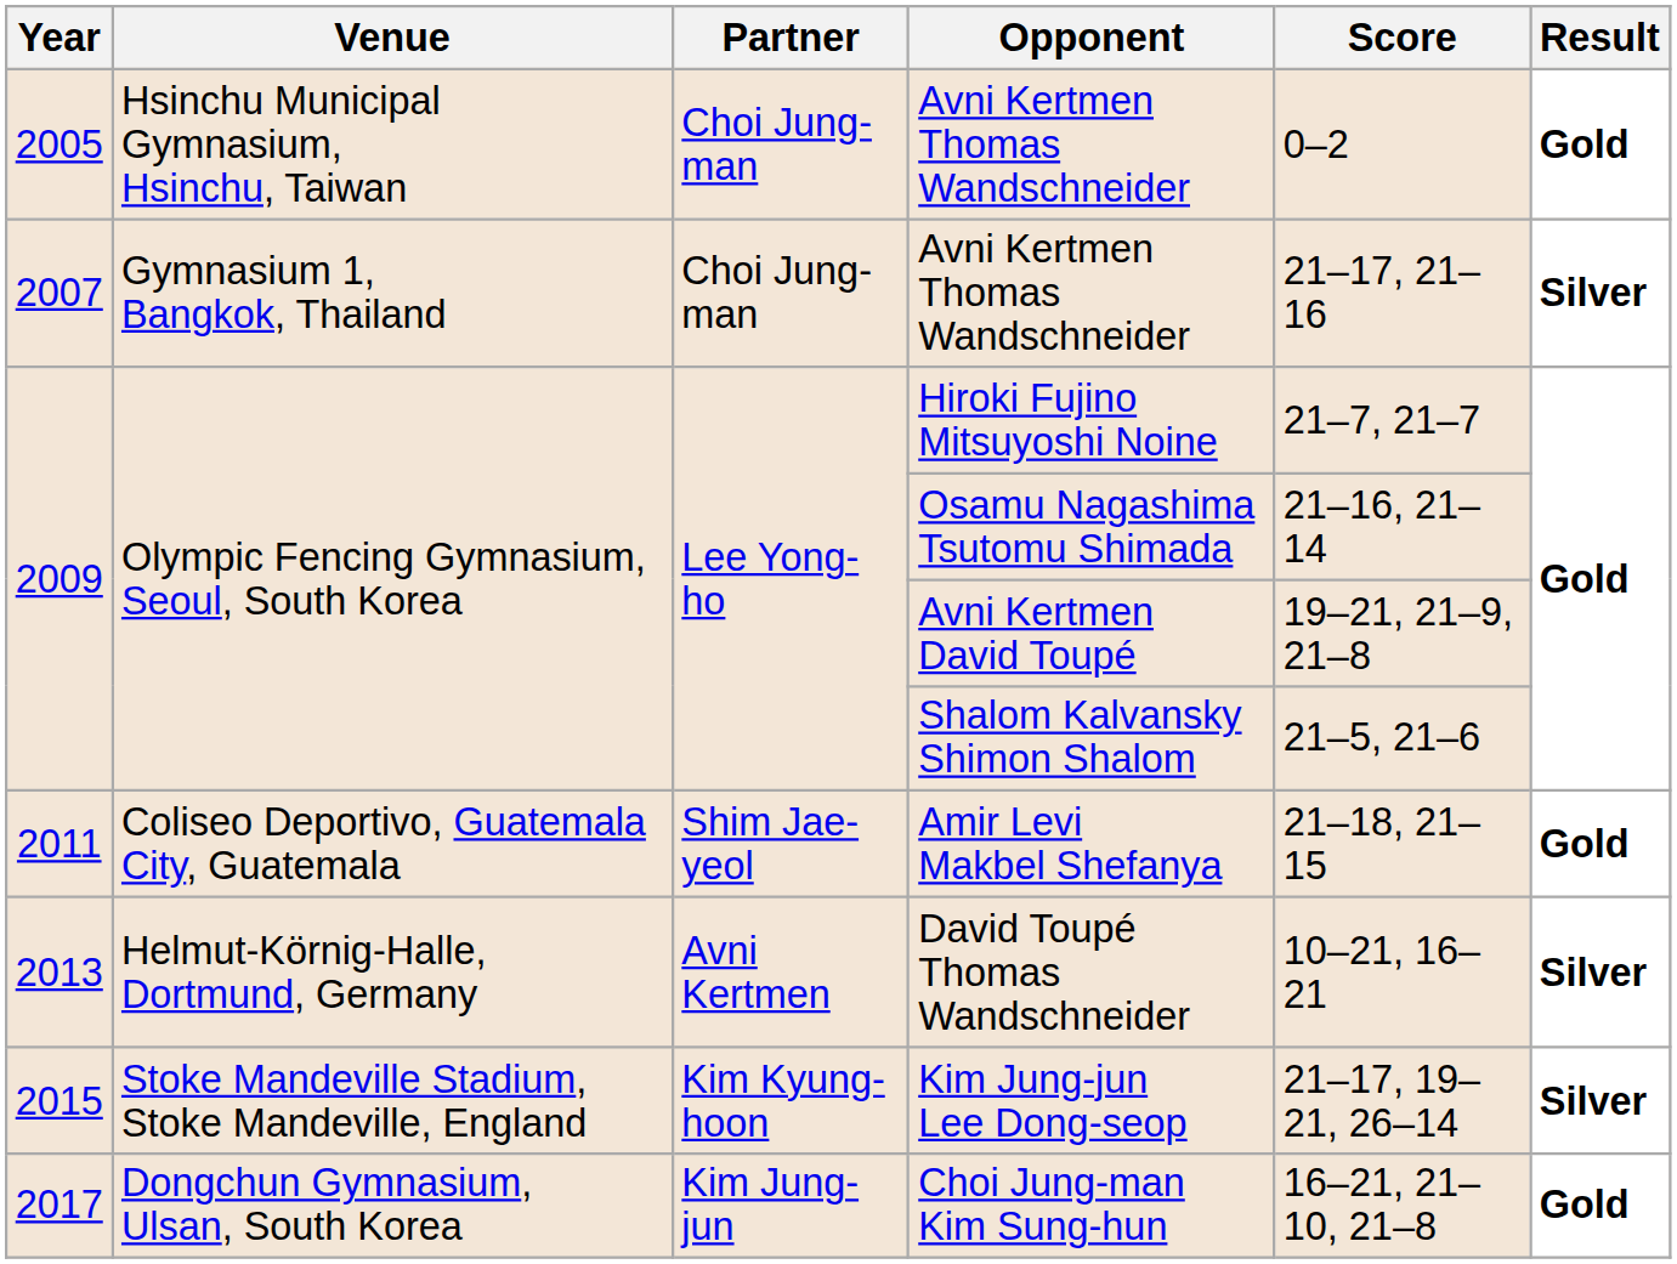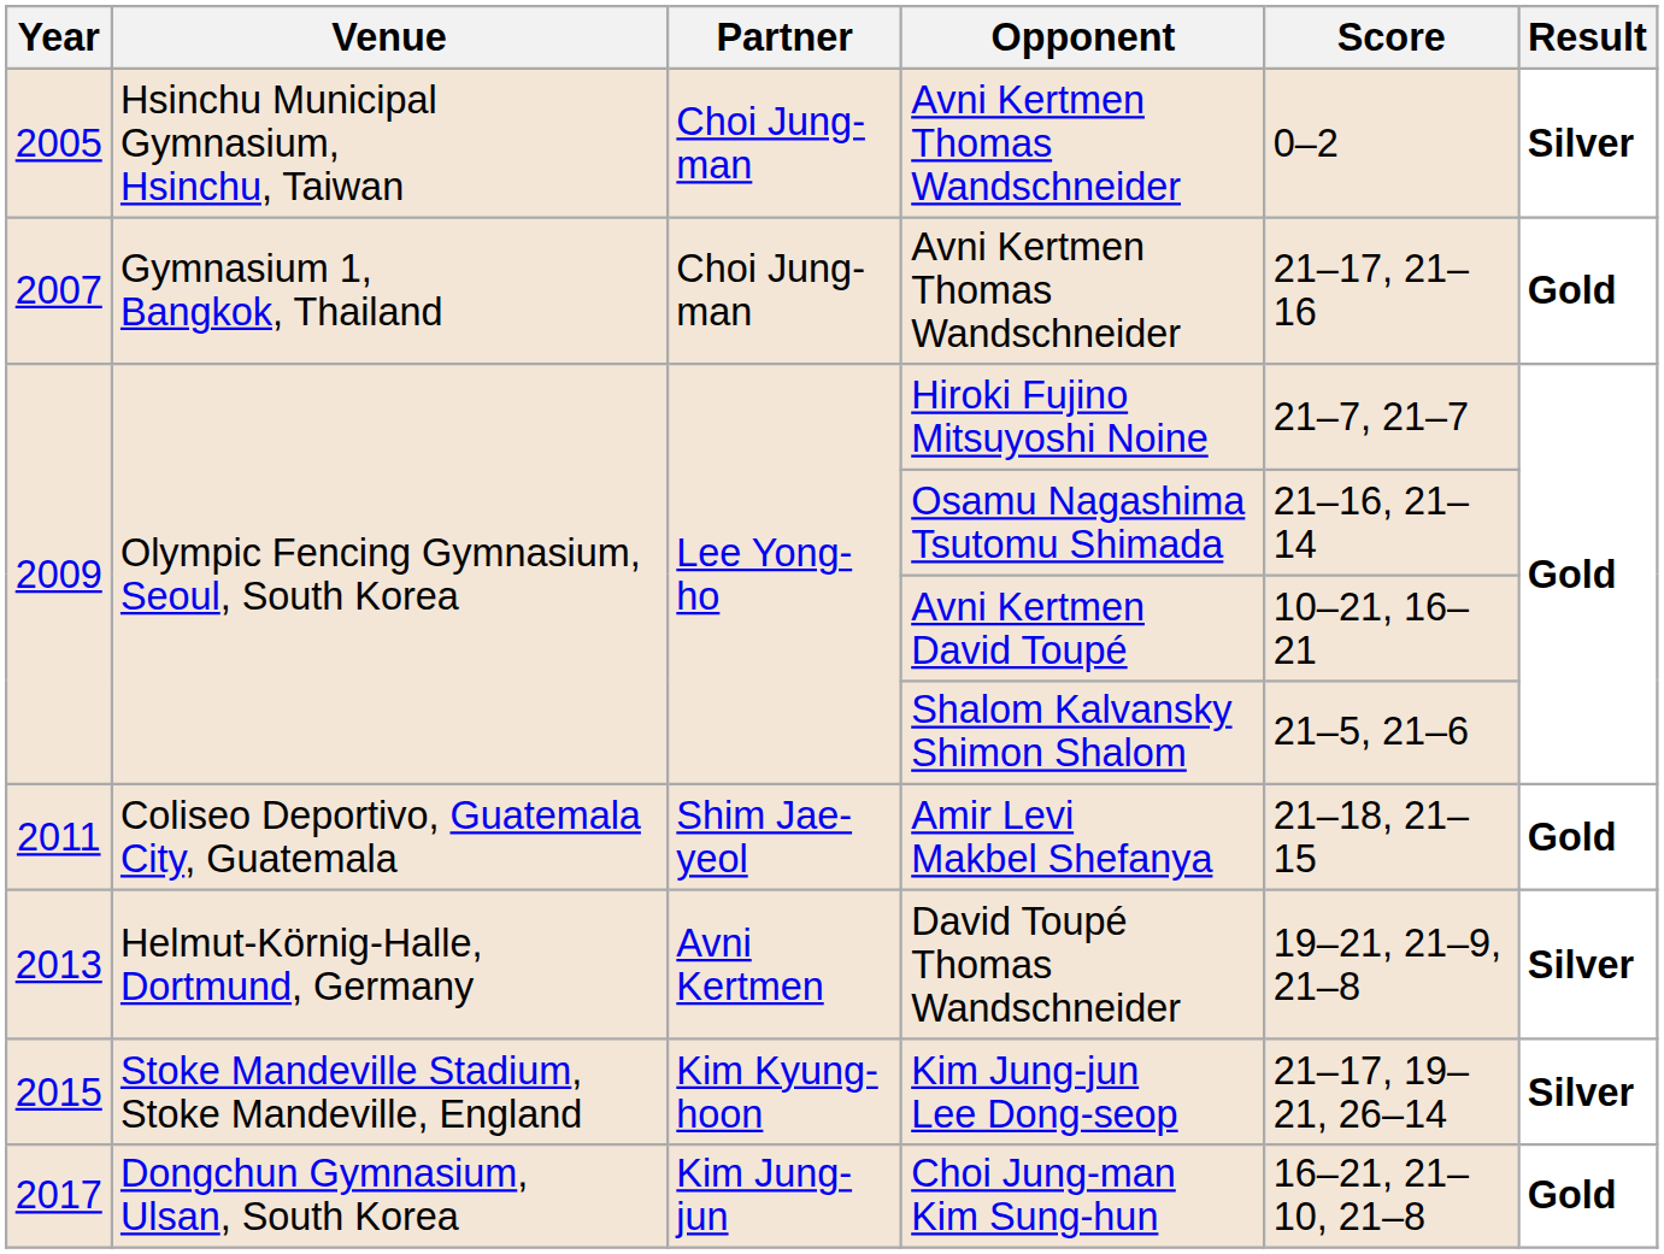 <table class="sortable wikitable" style="font-size: 90%;">
 <tr>
 <th>Year</th>
 <th>Venue</th>
 <th>Partner</th>
 <th>Opponent</th>
 <th>Score</th>
 <th>Result</th>
 </tr>
 <tr style="background:#F3E6D7">
 <td align="center"><a href='#'>2005</a></td>
 <td align="left">Hsinchu Municipal Gymnasium,<br><a href='#'>Hsinchu</a>, Taiwan</td>
 <td align="left"> <a href='#'>Choi Jung-man</a></td>
 <td align="left"> <a href='#'>Avni Kertmen</a><br> <a href='#'>Thomas Wandschneider</a></td>
 <td align="left">0–2</td>
-<td style="text-align:left; background:white"> <strong>Gold</strong></td>
+<td style="text-align:left; background:white"> <strong>Silver</strong></td>
 </tr>
 <tr style="background:#F3E6D7">
 <td align="center"><a href='#'>2007</a></td>
 <td align="left">Gymnasium 1,<br><a href='#'>Bangkok</a>, Thailand</td>
 <td align="left"> Choi Jung-man</td>
 <td align="left"> Avni Kertmen<br> Thomas Wandschneider</td>
 <td align="left">21–17, 21–16</td>
-<td style="text-align:left; background:white"> <strong>Silver</strong></td>
+<td style="text-align:left; background:white"> <strong>Gold</strong></td>
 </tr>
 <tr style="background:#F3E6D7">
 <td rowspan="4" align="center"><a href='#'>2009</a></td>
 <td rowspan="4" align="left">Olympic Fencing Gymnasium, <a href='#'>Seoul</a>, South Korea</td>
 <td rowspan="4" align="left"> <a href='#'>Lee Yong-ho</a></td>
 <td align="left"> <a href='#'>Hiroki Fujino</a><br> <a href='#'>Mitsuyoshi Noine</a></td>
 <td align="left">21–7, 21–7</td>
 <td rowspan="4" style="text-align:left; background:white"> <strong>Gold</strong></td>
 </tr>
 <tr style="background:#F3E6D7">
 <td align="left"> <a href='#'>Osamu Nagashima</a><br> <a href='#'>Tsutomu Shimada</a></td>
 <td align="left">21–16, 21–14</td>
 </tr>
 <tr style="background:#F3E6D7">
 <td align="left"> <a href='#'>Avni Kertmen</a><br> <a href='#'>David Toupé</a></td>
-<td align="left">19–21, 21–9, 21–8</td>
+<td align="left">10–21, 16–21</td>
 </tr>
 <tr style="background:#F3E6D7">
 <td align="left"> <a href='#'>Shalom Kalvansky</a><br> <a href='#'>Shimon Shalom</a></td>
 <td align="left">21–5, 21–6</td>
 </tr>
 <tr style="background:#F3E6D7">
 <td align="center"><a href='#'>2011</a></td>
 <td align="left">Coliseo Deportivo, <a href='#'>Guatemala City</a>, Guatemala</td>
 <td align="left"> <a href='#'>Shim Jae-yeol</a></td>
 <td align="left"> <a href='#'>Amir Levi</a><br> <a href='#'>Makbel Shefanya</a></td>
 <td align="left">21–18, 21–15</td>
 <td style="text-align:left; background:white"> <strong>Gold</strong></td>
 </tr>
 <tr style="background:#F3E6D7">
 <td align="center"><a href='#'>2013</a></td>
 <td align="left">Helmut-Körnig-Halle,<br><a href='#'>Dortmund</a>, Germany</td>
 <td align="left"> <a href='#'>Avni Kertmen</a></td>
 <td align="left"> David Toupé<br> Thomas Wandschneider</td>
-<td align="left">10–21, 16–21</td>
+<td align="left">19–21, 21–9, 21–8</td>
 <td style="text-align:left; background:white"> <strong>Silver</strong></td>
 </tr>
 <tr style="background:#F3E6D7">
 <td align="center"><a href='#'>2015</a></td>
 <td align="left"><a href='#'>Stoke Mandeville Stadium</a>,<br>Stoke Mandeville, England</td>
 <td align="left">  <a href='#'>Kim Kyung-hoon</a></td>
 <td align="left"> <a href='#'>Kim Jung-jun</a><br> <a href='#'>Lee Dong-seop</a></td>
 <td align="left">21–17, 19–21, 26–14</td>
 <td style="text-align:left; background:white"> <strong>Silver</strong></td>
 </tr>
 <tr style="background:#F3E6D7">
 <td align="center"><a href='#'>2017</a></td>
 <td align="left"><a href='#'>Dongchun Gymnasium</a>,<br><a href='#'>Ulsan</a>, South Korea</td>
 <td align="left"> <a href='#'>Kim Jung-jun</a></td>
 <td align="left"> <a href='#'>Choi Jung-man</a><br> <a href='#'>Kim Sung-hun</a></td>
 <td align="left">16–21, 21–10, 21–8</td>
 <td style="text-align:left; background:white"> <strong>Gold</strong></td>
 </tr>
 </table>
